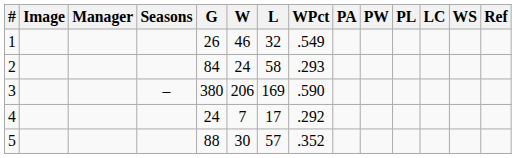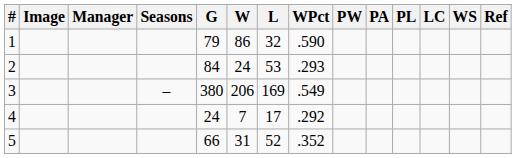 <table class="wikitable sortable" style="text-align:center">
 <tr>
 <th class="unsortable">#</th>
 <th>Image</th>
 <th>Manager</th>
 <th>Seasons</th>
 <th>G</th>
 <th>W</th>
 <th>L</th>
 <th>WPct</th>
+<th>PW</th>
 <th>PA</th>
-<th>PW</th>
 <th>PL</th>
 <th>LC</th>
 <th>WS</th>
 <th class="unsortable">Ref</th>
 </tr>
 <tr>
 <td>1</td>
 <td></td>
 <td></td>
 <td></td>
-<td>26</td>
-<td>46</td>
+<td>79</td>
+<td>86</td>
 <td>32</td>
-<td>.549</td>
+<td>.590</td>
 <td></td>
 <td></td>
 <td></td>
 <td></td>
 <td></td>
 <td></td>
 </tr>
 <tr>
 <td>2</td>
 <td></td>
 <td></td>
 <td></td>
 <td>84</td>
 <td>24</td>
-<td>58</td>
+<td>53</td>
 <td>.293</td>
 <td></td>
 <td></td>
 <td></td>
 <td></td>
 <td></td>
 <td></td>
 </tr>
 <tr>
 <td>3</td>
 <td></td>
 <td></td>
 <td>–</td>
 <td>380</td>
 <td>206</td>
 <td>169</td>
-<td>.590</td>
+<td>.549</td>
 <td></td>
 <td></td>
 <td></td>
 <td></td>
 <td></td>
 <td></td>
 </tr>
 <tr>
 <td>4</td>
 <td></td>
 <td></td>
 <td></td>
 <td>24</td>
 <td>7</td>
 <td>17</td>
 <td>.292</td>
 <td></td>
 <td></td>
 <td></td>
 <td></td>
 <td></td>
 <td></td>
 </tr>
 <tr>
 <td>5</td>
 <td></td>
 <td></td>
 <td></td>
-<td>88</td>
-<td>30</td>
-<td>57</td>
+<td>66</td>
+<td>31</td>
+<td>52</td>
 <td>.352</td>
 <td></td>
 <td></td>
 <td></td>
 <td></td>
 <td></td>
 <td></td>
 </tr>
 </table>
